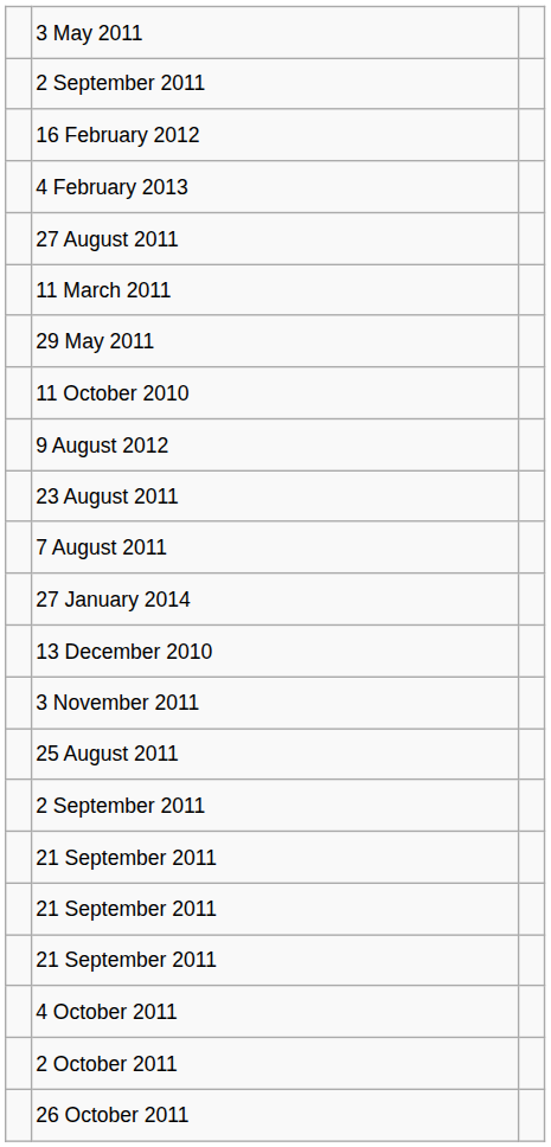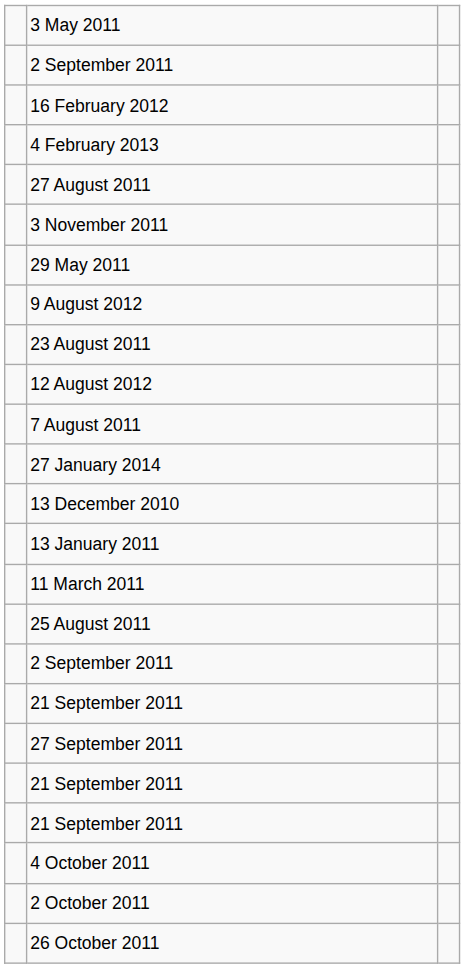 <table class="wikitable" style="font-size: 80%; float: left; width: 26em; margin-right: 1em; height: 700px">
 <tr>
 <td></td>
 <td>3 May 2011</td>
 <td></td>
 </tr>
 <tr>
 <td></td>
 <td>2 September 2011</td>
 <td></td>
 </tr>
 <tr>
 <td></td>
 <td>16 February 2012</td>
 <td></td>
 </tr>
 <tr>
 <td></td>
 <td>4 February 2013</td>
 <td></td>
 </tr>
 <tr>
 <td></td>
 <td>27 August 2011</td>
 <td></td>
 </tr>
 <tr>
 <td></td>
-<td>11 March 2011</td>
+<td>3 November 2011</td>
 <td></td>
 </tr>
 <tr>
 <td></td>
 <td>29 May 2011</td>
-<td></td>
-</tr>
-<tr>
-<td></td>
-<td>11 October 2010</td>
 <td></td>
 </tr>
 <tr>
 <td></td>
 <td>9 August 2012</td>
 <td></td>
 </tr>
 <tr>
 <td></td>
 <td>23 August 2011</td>
+<td></td>
+</tr>
+<tr>
+<td></td>
+<td>12 August 2012</td>
 <td></td>
 </tr>
 <tr>
 <td></td>
 <td>7 August 2011</td>
 <td></td>
 </tr>
 <tr>
 <td></td>
 <td>27 January 2014</td>
 <td></td>
 </tr>
 <tr>
 <td></td>
 <td>13 December 2010</td>
 <td></td>
 </tr>
 <tr>
 <td></td>
-<td>3 November 2011</td>
+<td>13 January 2011</td>
+<td></td>
+</tr>
+<tr>
+<td></td>
+<td>11 March 2011</td>
 <td></td>
 </tr>
 <tr>
 <td></td>
 <td>25 August 2011</td>
 <td></td>
 </tr>
 <tr>
 <td></td>
 <td>2 September 2011</td>
 <td></td>
 </tr>
 <tr>
 <td></td>
 <td>21 September 2011</td>
+<td></td>
+</tr>
+<tr>
+<td></td>
+<td>27 September 2011</td>
 <td></td>
 </tr>
 <tr>
 <td></td>
 <td>21 September 2011</td>
 <td></td>
 </tr>
 <tr>
 <td></td>
 <td>21 September 2011</td>
 <td></td>
 </tr>
 <tr>
 <td></td>
 <td>4 October 2011</td>
 <td></td>
 </tr>
 <tr>
 <td></td>
 <td>2 October 2011</td>
 <td></td>
 </tr>
 <tr>
 <td></td>
 <td>26 October 2011</td>
 <td></td>
 </tr>
 </table>
